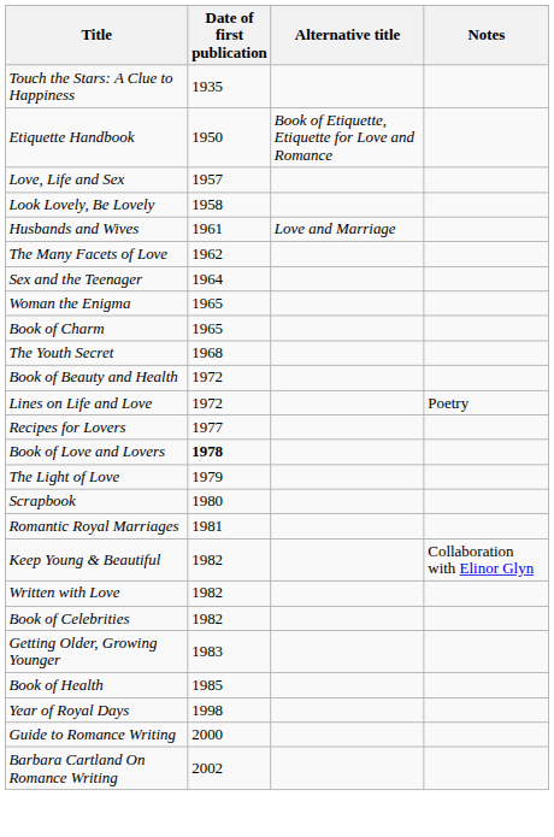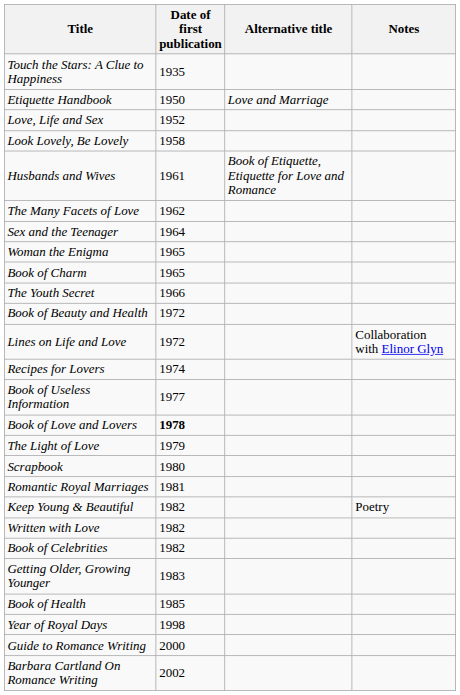 <table class="wikitable plainrowheaders sortable" style="margin-right: 0;">
 <tr>
 <th width="180">Title</th>
 <th width="60">Date of first<br>publication</th>
 <th width="150">Alternative title</th>
 <th width="120">Notes</th>
 </tr>
 <tr>
 <td><em>Touch the Stars: A Clue to Happiness</em></td>
 <td>1935</td>
 <td></td>
 <td></td>
 </tr>
 <tr>
 <td><em>Etiquette Handbook</em></td>
 <td>1950</td>
-<td><em>Book of Etiquette</em>, <em>Etiquette for Love and Romance</em></td>
+<td><em>Love and Marriage</em></td>
 <td></td>
 </tr>
 <tr>
 <td><em>Love, Life and Sex</em></td>
-<td>1957</td>
+<td>1952</td>
 <td></td>
 <td></td>
 </tr>
 <tr>
 <td><em>Look Lovely, Be Lovely</em></td>
 <td>1958</td>
 <td></td>
 <td></td>
 </tr>
 <tr>
 <td><em>Husbands and Wives</em></td>
 <td>1961</td>
-<td><em>Love and Marriage</em></td>
+<td><em>Book of Etiquette</em>, <em>Etiquette for Love and Romance</em></td>
 <td></td>
 </tr>
 <tr>
 <td><em>The Many Facets of Love</em></td>
 <td>1962</td>
 <td></td>
 <td></td>
 </tr>
 <tr>
 <td><em>Sex and the Teenager</em></td>
 <td>1964</td>
 <td></td>
 <td></td>
 </tr>
 <tr>
 <td><em>Woman the Enigma</em></td>
 <td>1965</td>
 <td></td>
 <td></td>
 </tr>
 <tr>
 <td><em>Book of Charm</em></td>
 <td>1965</td>
 <td></td>
 <td></td>
 </tr>
 <tr>
 <td><em>The Youth Secret</em></td>
-<td>1968</td>
+<td>1966</td>
 <td></td>
 <td></td>
 </tr>
 <tr>
 <td><em>Book of Beauty and Health</em></td>
 <td>1972</td>
 <td></td>
 <td></td>
 </tr>
 <tr>
 <td><em>Lines on Life and Love</em></td>
 <td>1972</td>
 <td></td>
-<td>Poetry</td>
+<td>Collaboration with <a href='#'>Elinor Glyn</a></td>
 </tr>
 <tr>
 <td><em>Recipes for Lovers</em></td>
+<td>1974</td>
+<td></td>
+<td></td>
+</tr>
+<tr>
+<td><em>Book of Useless Information</em></td>
 <td>1977</td>
 <td></td>
 <td></td>
 </tr>
 <tr>
 <td><em>Book of Love and Lovers</em></td>
 <td><strong>1978</strong></td>
 <td></td>
 <td></td>
 </tr>
 <tr>
 <td><em>The Light of Love</em></td>
 <td>1979</td>
 <td></td>
 <td></td>
 </tr>
 <tr>
 <td><em>Scrapbook</em></td>
 <td>1980</td>
 <td></td>
 <td></td>
 </tr>
 <tr>
 <td><em>Romantic Royal Marriages</em></td>
 <td>1981</td>
 <td></td>
 <td></td>
 </tr>
 <tr>
 <td><em>Keep Young & Beautiful</em></td>
 <td>1982</td>
 <td></td>
-<td>Collaboration with <a href='#'>Elinor Glyn</a></td>
+<td>Poetry</td>
 </tr>
 <tr>
 <td><em>Written with Love</em></td>
 <td>1982</td>
 <td></td>
 <td></td>
 </tr>
 <tr>
 <td><em>Book of Celebrities</em></td>
 <td>1982</td>
 <td></td>
 <td></td>
 </tr>
 <tr>
 <td><em>Getting Older, Growing Younger</em></td>
 <td>1983</td>
 <td></td>
 <td></td>
 </tr>
 <tr>
 <td><em>Book of Health</em></td>
 <td>1985</td>
 <td></td>
 <td></td>
 </tr>
 <tr>
 <td><em>Year of Royal Days</em></td>
 <td>1998</td>
 <td></td>
 <td></td>
 </tr>
 <tr>
 <td><em>Guide to Romance Writing</em></td>
 <td>2000</td>
 <td></td>
 <td></td>
 </tr>
 <tr>
 <td><em>Barbara Cartland On Romance Writing</em></td>
 <td>2002</td>
 <td></td>
 <td></td>
 </tr>
 </table>
